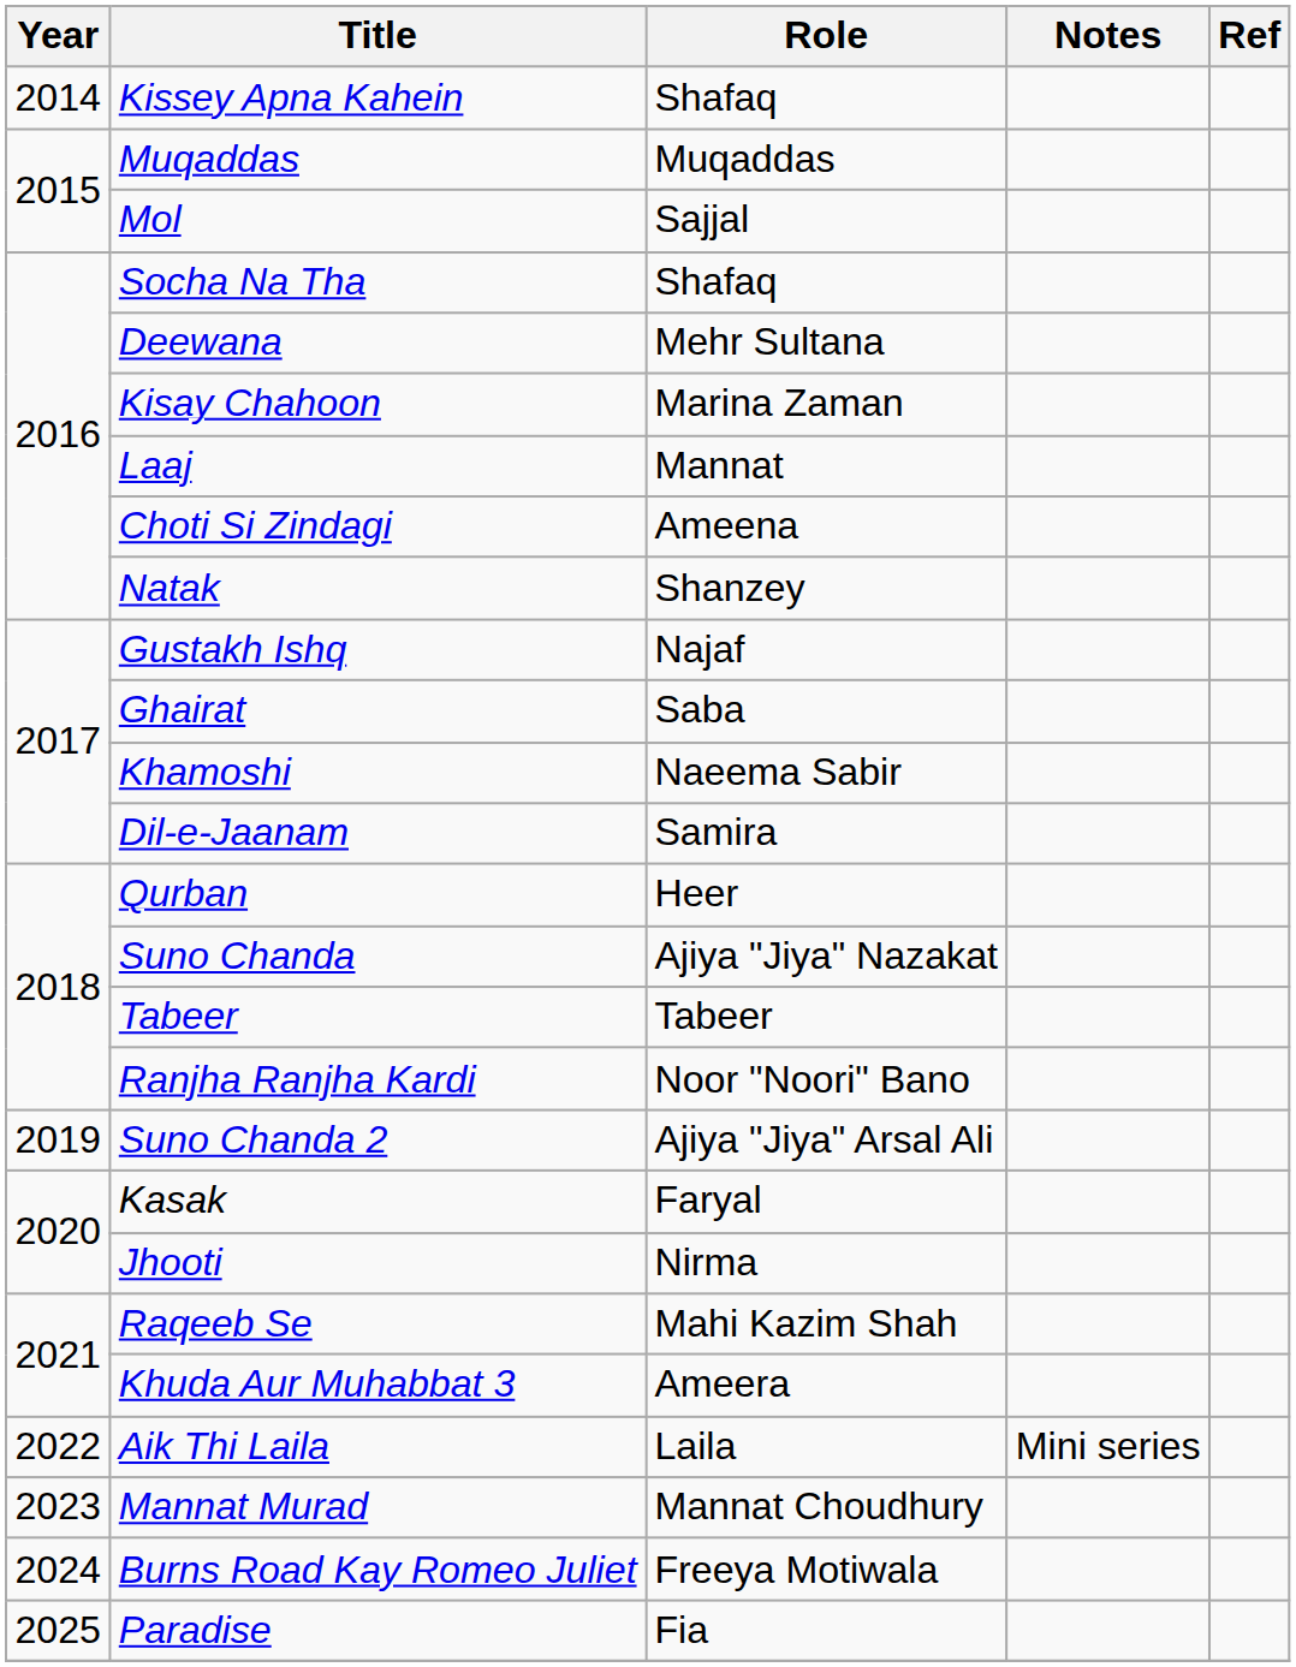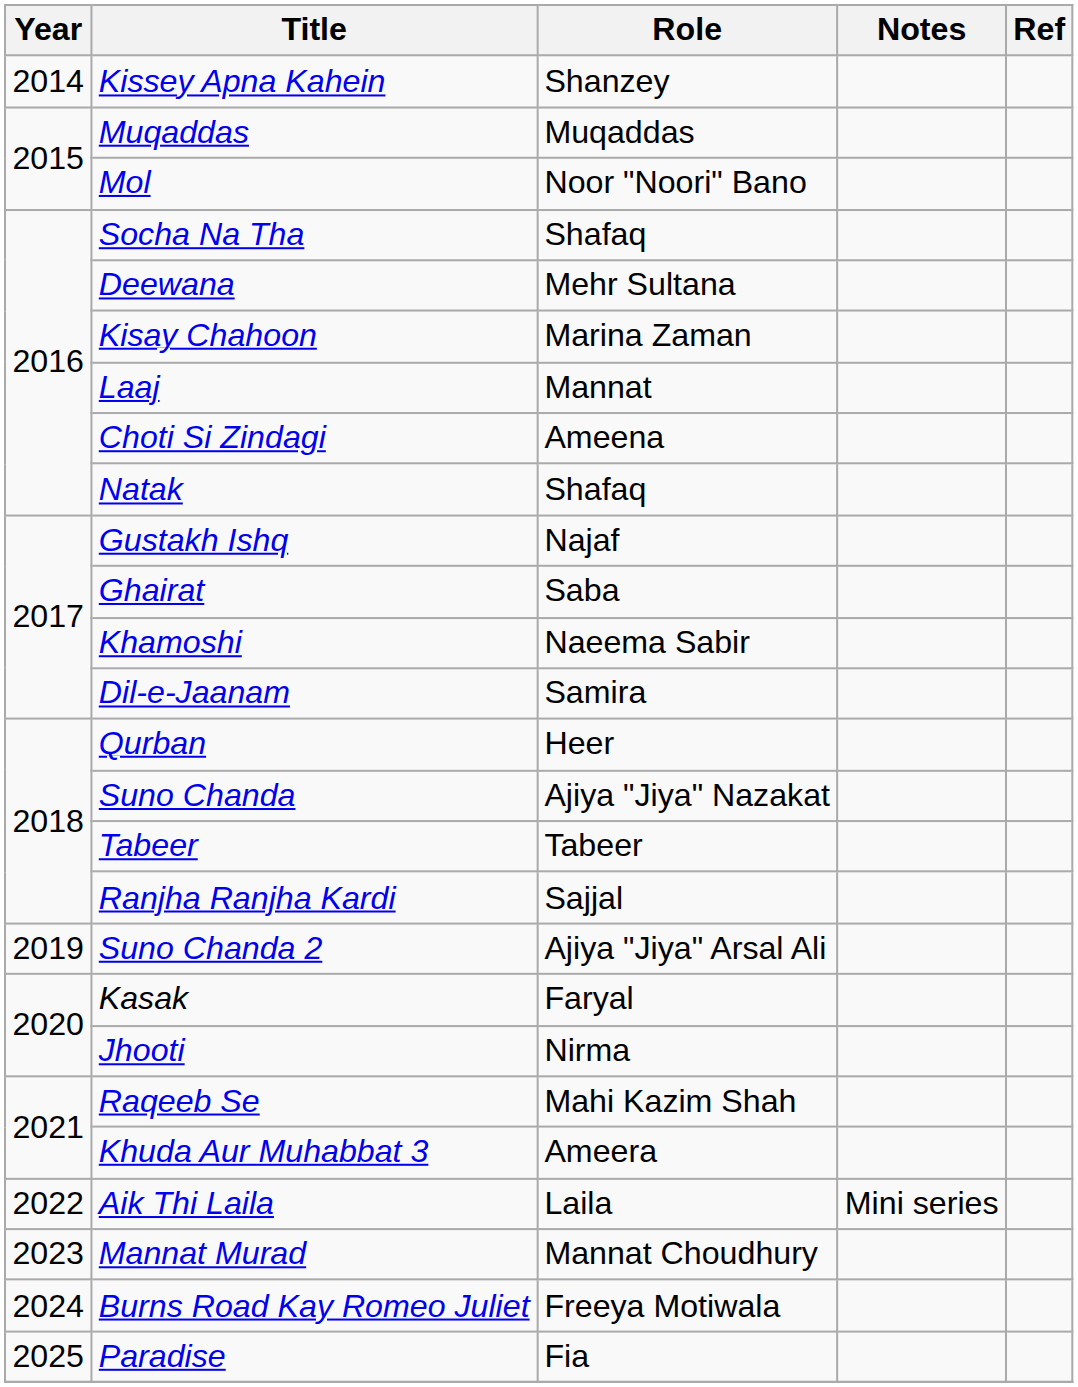 <table class="wikitable sortable plainrowheaders">
 <tr style="text-align:center;">
 <th scope="col">Year</th>
 <th scope="col">Title</th>
 <th scope="col">Role</th>
 <th class="unsortable" scope="col">Notes</th>
 <th class="unsortable" scope="col">Ref</th>
 </tr>
 <tr>
 <td>2014</td>
 <td scope=row><em><a href='#'>Kissey Apna Kahein</a></em></td>
-<td>Shafaq</td>
+<td>Shanzey</td>
 <td></td>
 <td></td>
 </tr>
 <tr>
 <td rowspan="2">2015</td>
 <td scope=row><a href='#'><em>Muqaddas</em></a></td>
 <td>Muqaddas</td>
 <td></td>
 <td></td>
 </tr>
 <tr>
 <td scope=row><a href='#'><em>Mol</em></a></td>
-<td>Sajjal</td>
+<td>Noor "Noori" Bano</td>
 <td></td>
 <td></td>
 </tr>
 <tr>
 <td rowspan="6">2016</td>
 <td scope=row><em><a href='#'>Socha Na Tha</a></em></td>
 <td>Shafaq</td>
 <td></td>
 <td></td>
 </tr>
 <tr>
 <td scope=row><em><a href='#'>Deewana</a></em></td>
 <td>Mehr Sultana</td>
 <td></td>
 <td></td>
 </tr>
 <tr>
 <td scope=row><em><a href='#'>Kisay Chahoon</a></em></td>
 <td>Marina Zaman</td>
 <td></td>
 <td></td>
 </tr>
 <tr>
 <td scope=row><em><a href='#'>Laaj</a></em></td>
 <td>Mannat</td>
 <td></td>
 <td></td>
 </tr>
 <tr>
 <td scope=row><em><a href='#'>Choti Si Zindagi</a></em></td>
 <td>Ameena</td>
 <td></td>
 <td></td>
 </tr>
 <tr>
 <td scope=row><em><a href='#'>Natak</a></em></td>
-<td>Shanzey</td>
+<td>Shafaq</td>
 <td></td>
 <td></td>
 </tr>
 <tr>
 <td rowspan="4">2017</td>
 <td scope=row><em><a href='#'>Gustakh Ishq</a></em></td>
 <td>Najaf</td>
 <td></td>
 <td></td>
 </tr>
 <tr>
 <td scope=row><em><a href='#'>Ghairat</a></em></td>
 <td>Saba</td>
 <td></td>
 <td></td>
 </tr>
 <tr>
 <td scope=row><a href='#'><em>Khamoshi</em></a></td>
 <td>Naeema Sabir</td>
 <td></td>
 <td></td>
 </tr>
 <tr>
 <td scope=row><em><a href='#'>Dil-e-Jaanam</a></em></td>
 <td>Samira</td>
 <td></td>
 <td></td>
 </tr>
 <tr>
 <td rowspan="4">2018</td>
 <td scope=row><em><a href='#'>Qurban</a></em></td>
 <td>Heer</td>
 <td></td>
 <td></td>
 </tr>
 <tr>
 <td scope=row><em><a href='#'>Suno Chanda</a></em></td>
 <td>Ajiya "Jiya" Nazakat</td>
 <td></td>
 <td></td>
 </tr>
 <tr>
 <td scope=row><em><a href='#'>Tabeer</a></em></td>
 <td>Tabeer</td>
 <td></td>
 <td></td>
 </tr>
 <tr>
 <td scope=row><em><a href='#'>Ranjha Ranjha Kardi</a></em></td>
-<td>Noor "Noori" Bano</td>
+<td>Sajjal</td>
 <td></td>
 <td></td>
 </tr>
 <tr>
 <td>2019</td>
 <td scope="row"><em><a href='#'>Suno Chanda 2</a></em></td>
 <td>Ajiya "Jiya" Arsal Ali</td>
 <td></td>
 <td></td>
 </tr>
 <tr>
 <td rowspan="2">2020</td>
 <td scope="row"><em>Kasak</em></td>
 <td>Faryal</td>
 <td></td>
 <td></td>
 </tr>
 <tr>
 <td scope="row"><em><a href='#'>Jhooti</a></em></td>
 <td>Nirma</td>
 <td></td>
 <td></td>
 </tr>
 <tr>
 <td rowspan="2">2021</td>
 <td scope="row"><em><a href='#'>Raqeeb Se</a></em></td>
 <td>Mahi Kazim Shah</td>
 <td></td>
 <td></td>
 </tr>
 <tr>
 <td scope="row"><em><a href='#'>Khuda Aur Muhabbat 3</a></em></td>
 <td>Ameera</td>
 <td></td>
 <td></td>
 </tr>
 <tr>
 <td>2022</td>
 <td scope="row"><em><a href='#'>Aik Thi Laila</a></em></td>
 <td>Laila</td>
 <td>Mini series</td>
 <td></td>
 </tr>
 <tr>
 <td>2023</td>
 <td scope="row"><em><a href='#'>Mannat Murad</a></em></td>
 <td>Mannat Choudhury</td>
 <td></td>
 <td></td>
 </tr>
 <tr>
 <td>2024</td>
 <td scope="row"><em><a href='#'>Burns Road Kay Romeo Juliet</a></em></td>
 <td>Freeya Motiwala</td>
 <td></td>
 <td></td>
 </tr>
 <tr>
 <td>2025</td>
 <td><em><a href='#'>Paradise</a></em></td>
 <td>Fia</td>
 <td></td>
 <td></td>
 </tr>
 <tr>
 </tr>
 </table>
